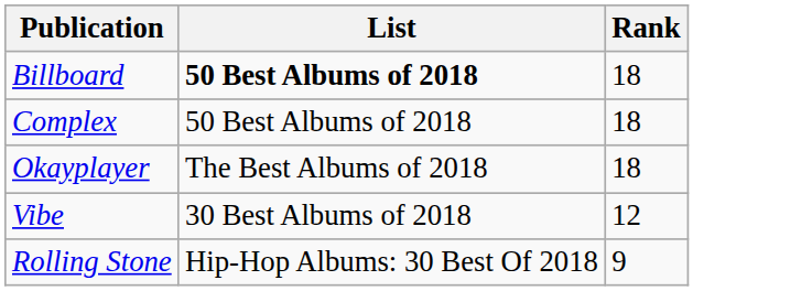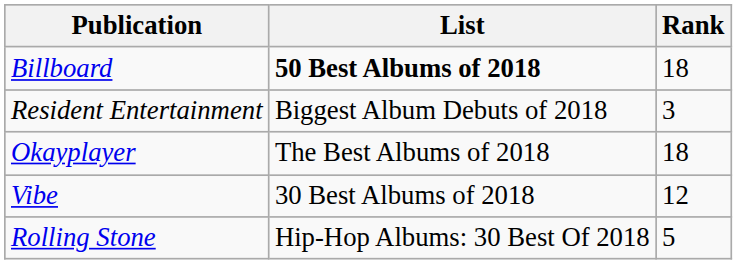 <table class="sortable wikitable">
 <tr>
 <th>Publication</th>
 <th>List</th>
 <th>Rank</th>
 </tr>
 <tr>
 <td><em><a href='#'>Billboard</a></em></td>
 <td><strong>50 Best Albums of 2018</strong></td>
 <td>18</td>
 </tr>
 <tr>
-<td><em><a href='#'>Complex</a></em></td>
-<td>50 Best Albums of 2018</td>
-<td>18</td>
+<td><em>Resident Entertainment</em></td>
+<td>Biggest Album Debuts of 2018</td>
+<td>3</td>
 </tr>
 <tr>
 <td><em><a href='#'>Okayplayer</a></em></td>
 <td>The Best Albums of 2018</td>
 <td>18</td>
 </tr>
 <tr>
 <td><em><a href='#'>Vibe</a></em></td>
 <td>30 Best Albums of 2018</td>
 <td>12</td>
 </tr>
 <tr>
 <td><em><a href='#'>Rolling Stone</a></em></td>
 <td>Hip-Hop Albums: 30 Best Of 2018</td>
-<td>9</td>
+<td>5</td>
 </tr>
 </table>
